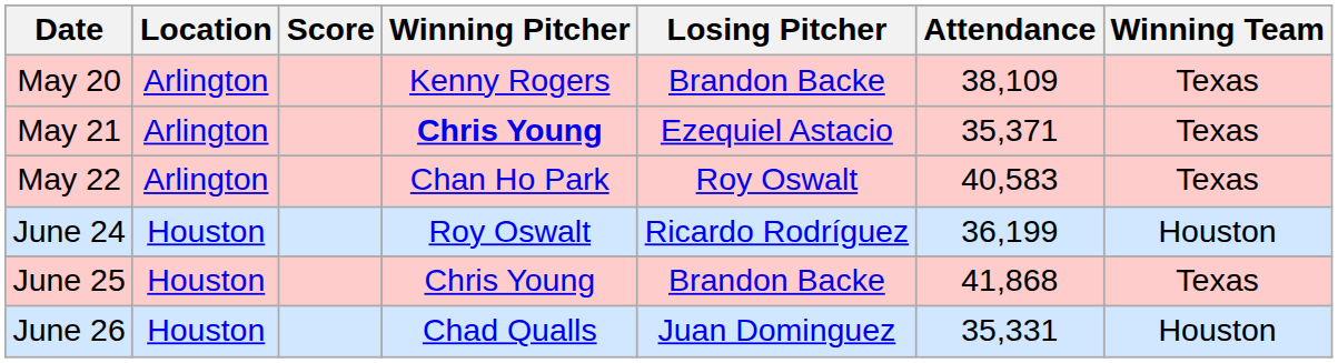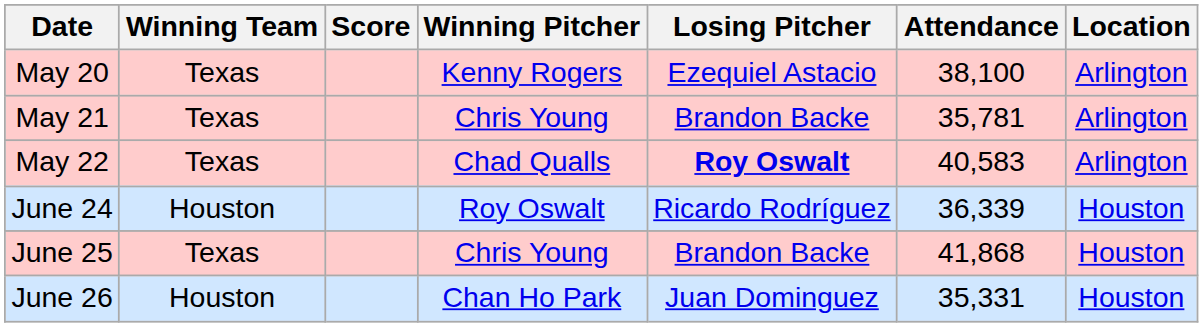 <table class="wikitable" style="text-align: center;">
 <tr>
 <th>Date</th>
-<th>Location</th>
+<th>Winning Team</th>
 <th>Score</th>
 <th>Winning Pitcher</th>
 <th>Losing Pitcher</th>
 <th>Attendance</th>
-<th>Winning Team</th>
+<th>Location</th>
 </tr>
 <tr bgcolor="#FFCCCC">
 <td>May 20</td>
-<td><a href='#'>Arlington</a></td>
+<td>Texas</td>
 <td></td>
 <td><a href='#'>Kenny Rogers</a></td>
-<td><a href='#'>Brandon Backe</a></td>
-<td>38,109</td>
-<td>Texas</td>
+<td><a href='#'>Ezequiel Astacio</a></td>
+<td>38,100</td>
+<td><a href='#'>Arlington</a></td>
 </tr>
 <tr bgcolor="#FFCCCC">
 <td>May 21</td>
+<td>Texas</td>
+<td></td>
+<td><a href='#'>Chris Young</a></td>
+<td><a href='#'>Brandon Backe</a></td>
+<td>35,781</td>
 <td><a href='#'>Arlington</a></td>
-<td></td>
-<td><strong><a href='#'>Chris Young</a></strong></td>
-<td><a href='#'>Ezequiel Astacio</a></td>
-<td>35,371</td>
-<td>Texas</td>
 </tr>
 <tr bgcolor="#FFCCCC">
 <td>May 22</td>
+<td>Texas</td>
+<td></td>
+<td><a href='#'>Chad Qualls</a></td>
+<td><strong><a href='#'>Roy Oswalt</a></strong></td>
+<td>40,583</td>
 <td><a href='#'>Arlington</a></td>
-<td></td>
-<td><a href='#'>Chan Ho Park</a></td>
-<td><a href='#'>Roy Oswalt</a></td>
-<td>40,583</td>
-<td>Texas</td>
 </tr>
 <tr bgcolor="#D0E7FF">
 <td>June 24</td>
-<td><a href='#'>Houston</a></td>
+<td>Houston</td>
 <td></td>
 <td><a href='#'>Roy Oswalt</a></td>
 <td><a href='#'>Ricardo Rodríguez</a></td>
-<td>36,199</td>
-<td>Houston</td>
+<td>36,339</td>
+<td><a href='#'>Houston</a></td>
 </tr>
 <tr bgcolor="#FFCCCC">
 <td>June 25</td>
-<td><a href='#'>Houston</a></td>
+<td>Texas</td>
 <td></td>
 <td><a href='#'>Chris Young</a></td>
 <td><a href='#'>Brandon Backe</a></td>
 <td>41,868</td>
-<td>Texas</td>
+<td><a href='#'>Houston</a></td>
 </tr>
 <tr bgcolor="#D0E7FF">
 <td>June 26</td>
-<td><a href='#'>Houston</a></td>
+<td>Houston</td>
 <td></td>
-<td><a href='#'>Chad Qualls</a></td>
+<td><a href='#'>Chan Ho Park</a></td>
 <td><a href='#'>Juan Dominguez</a></td>
 <td>35,331</td>
-<td>Houston</td>
+<td><a href='#'>Houston</a></td>
 </tr>
 </table>
